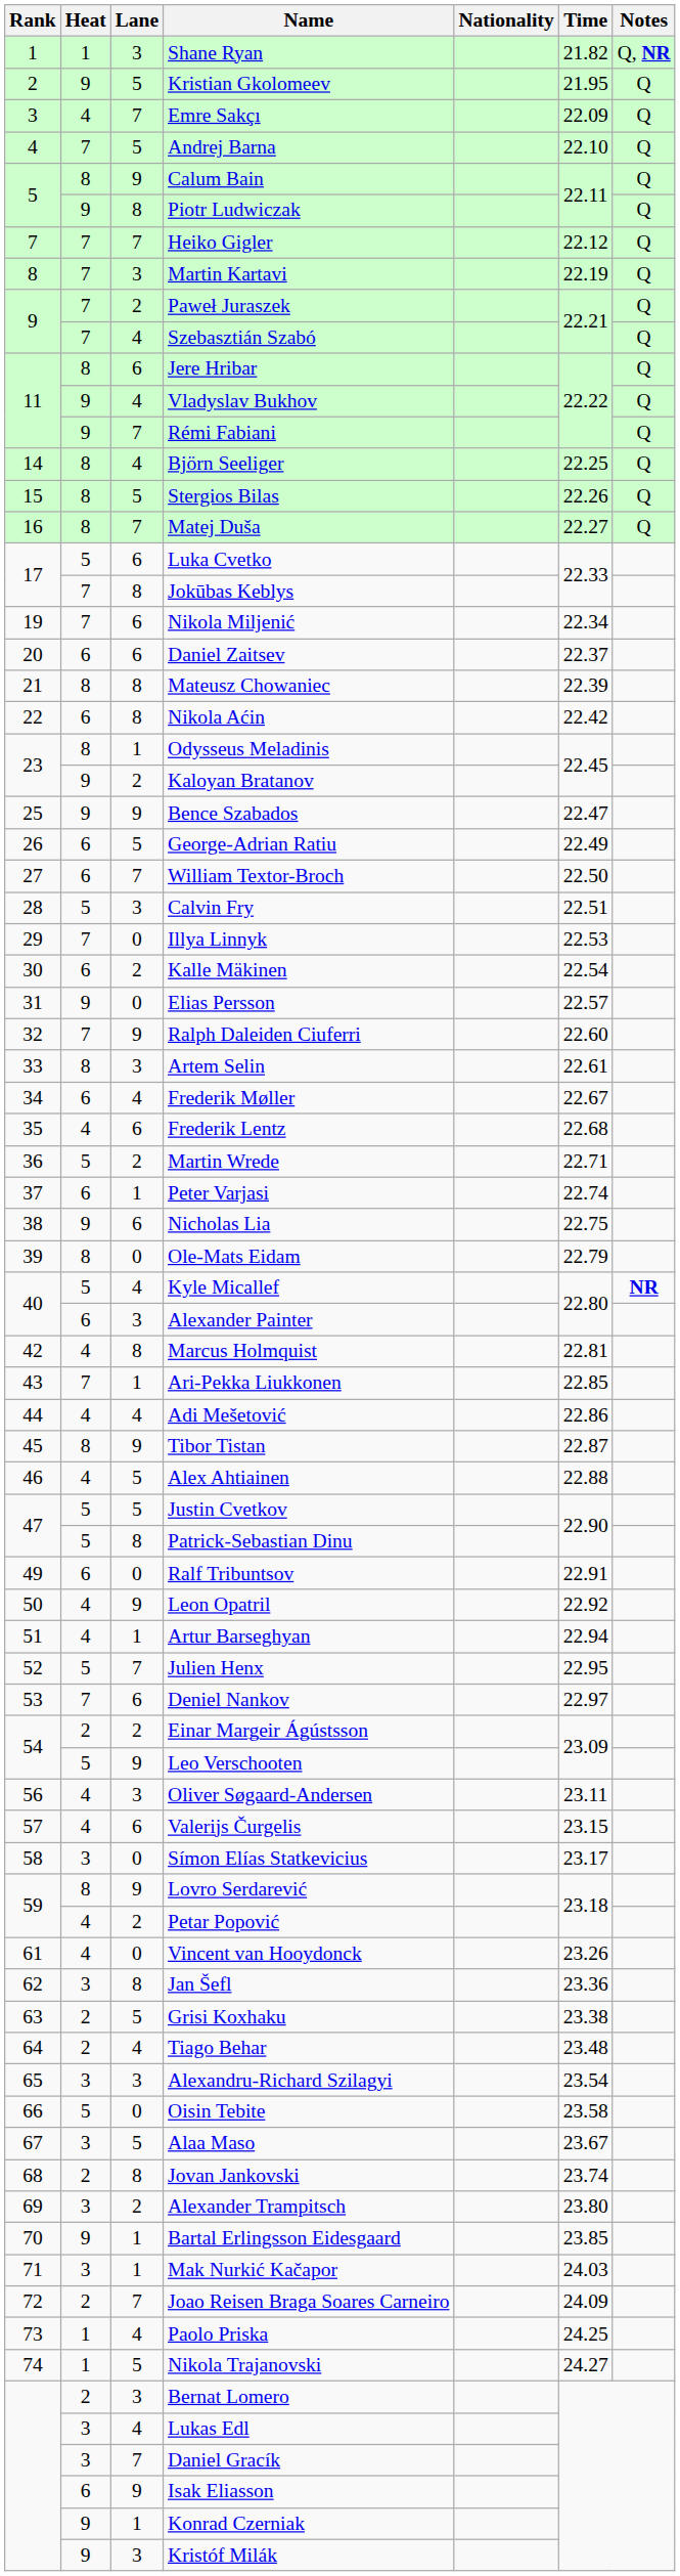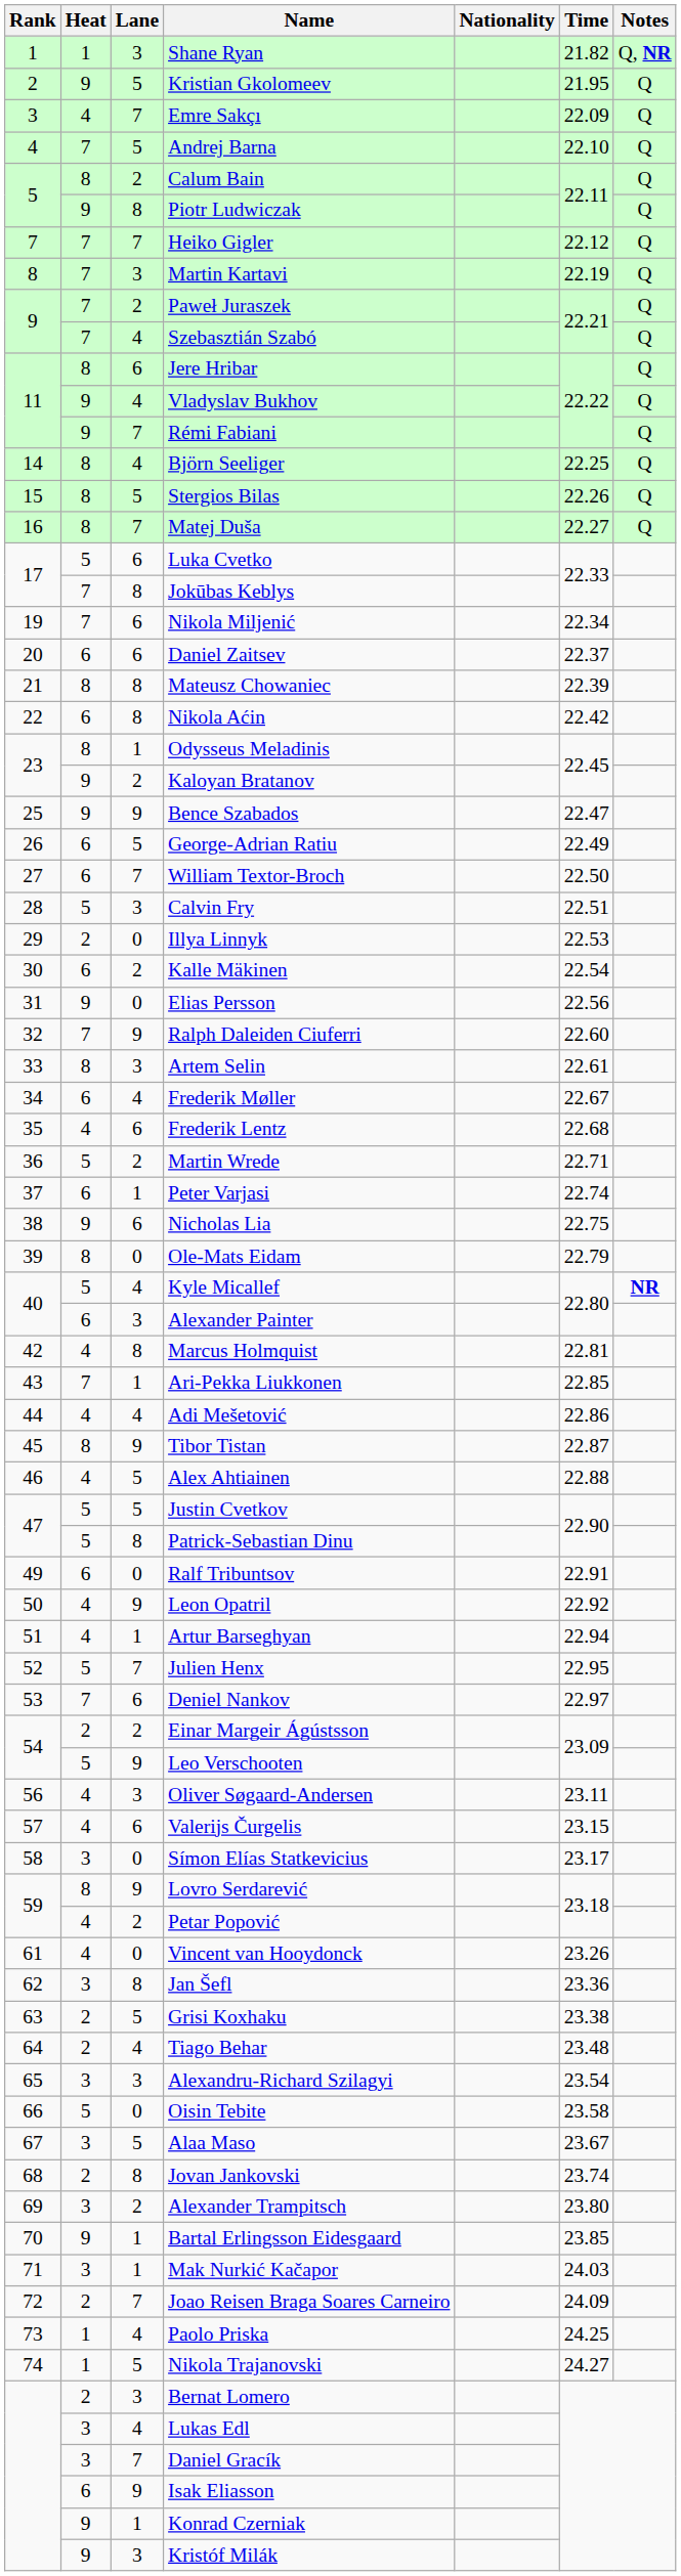 <table class="wikitable sortable" style="text-align:center">
 <tr>
 <th>Rank</th>
 <th>Heat</th>
 <th>Lane</th>
 <th>Name</th>
 <th>Nationality</th>
 <th>Time</th>
 <th>Notes</th>
 </tr>
 <tr bgcolor=ccffcc>
 <td>1</td>
 <td>1</td>
 <td>3</td>
 <td align=left><a href='#'>Shane Ryan</a></td>
 <td align=left></td>
 <td>21.82</td>
 <td>Q, <strong><a href='#'>NR</a></strong></td>
 </tr>
 <tr bgcolor=ccffcc>
 <td>2</td>
 <td>9</td>
 <td>5</td>
 <td align=left><a href='#'>Kristian Gkolomeev</a></td>
 <td align=left></td>
 <td>21.95</td>
 <td>Q</td>
 </tr>
 <tr bgcolor=ccffcc>
 <td>3</td>
 <td>4</td>
 <td>7</td>
 <td align=left><a href='#'>Emre Sakçı</a></td>
 <td align=left></td>
 <td>22.09</td>
 <td>Q</td>
 </tr>
 <tr bgcolor=ccffcc>
 <td>4</td>
 <td>7</td>
 <td>5</td>
 <td align=left><a href='#'>Andrej Barna</a></td>
 <td align=left></td>
 <td>22.10</td>
 <td>Q</td>
 </tr>
 <tr bgcolor=ccffcc>
 <td rowspan=2>5</td>
 <td>8</td>
-<td>9</td>
+<td>2</td>
 <td align=left><a href='#'>Calum Bain</a></td>
 <td align=left></td>
 <td rowspan=2>22.11</td>
 <td>Q</td>
 </tr>
 <tr bgcolor=ccffcc>
 <td>9</td>
 <td>8</td>
 <td align=left><a href='#'>Piotr Ludwiczak</a></td>
 <td align=left></td>
 <td>Q</td>
 </tr>
 <tr bgcolor=ccffcc>
 <td>7</td>
 <td>7</td>
 <td>7</td>
 <td align=left><a href='#'>Heiko Gigler</a></td>
 <td align=left></td>
 <td>22.12</td>
 <td>Q</td>
 </tr>
 <tr bgcolor=ccffcc>
 <td>8</td>
 <td>7</td>
 <td>3</td>
 <td align=left><a href='#'>Martin Kartavi</a></td>
 <td align=left></td>
 <td>22.19</td>
 <td>Q</td>
 </tr>
 <tr bgcolor=ccffcc>
 <td rowspan=2>9</td>
 <td>7</td>
 <td>2</td>
 <td align=left><a href='#'>Paweł Juraszek</a></td>
 <td align=left></td>
 <td rowspan=2>22.21</td>
 <td>Q</td>
 </tr>
 <tr bgcolor=ccffcc>
 <td>7</td>
 <td>4</td>
 <td align=left><a href='#'>Szebasztián Szabó</a></td>
 <td align=left></td>
 <td>Q</td>
 </tr>
 <tr bgcolor=ccffcc>
 <td rowspan=3>11</td>
 <td>8</td>
 <td>6</td>
 <td align=left><a href='#'>Jere Hribar</a></td>
 <td align=left></td>
 <td rowspan=3>22.22</td>
 <td>Q</td>
 </tr>
 <tr bgcolor=ccffcc>
 <td>9</td>
 <td>4</td>
 <td align=left><a href='#'>Vladyslav Bukhov</a></td>
 <td align=left></td>
 <td>Q</td>
 </tr>
 <tr bgcolor=ccffcc>
 <td>9</td>
 <td>7</td>
 <td align=left><a href='#'>Rémi Fabiani</a></td>
 <td align=left></td>
 <td>Q</td>
 </tr>
 <tr bgcolor=ccffcc>
 <td>14</td>
 <td>8</td>
 <td>4</td>
 <td align=left><a href='#'>Björn Seeliger</a></td>
 <td align=left></td>
 <td>22.25</td>
 <td>Q</td>
 </tr>
 <tr bgcolor=ccffcc>
 <td>15</td>
 <td>8</td>
 <td>5</td>
 <td align=left><a href='#'>Stergios Bilas</a></td>
 <td align=left></td>
 <td>22.26</td>
 <td>Q</td>
 </tr>
 <tr bgcolor=ccffcc>
 <td>16</td>
 <td>8</td>
 <td>7</td>
 <td align=left><a href='#'>Matej Duša</a></td>
 <td align=left></td>
 <td>22.27</td>
 <td>Q</td>
 </tr>
 <tr>
 <td rowspan=2>17</td>
 <td>5</td>
 <td>6</td>
 <td align=left><a href='#'>Luka Cvetko</a></td>
 <td align=left></td>
 <td rowspan=2>22.33</td>
 <td></td>
 </tr>
 <tr>
 <td>7</td>
 <td>8</td>
 <td align=left><a href='#'>Jokūbas Keblys</a></td>
 <td align=left></td>
 <td></td>
 </tr>
 <tr>
 <td>19</td>
 <td>7</td>
 <td>6</td>
 <td align=left><a href='#'>Nikola Miljenić</a></td>
 <td align=left></td>
 <td>22.34</td>
 <td></td>
 </tr>
 <tr>
 <td>20</td>
 <td>6</td>
 <td>6</td>
 <td align=left><a href='#'>Daniel Zaitsev</a></td>
 <td align=left></td>
 <td>22.37</td>
 <td></td>
 </tr>
 <tr>
 <td>21</td>
 <td>8</td>
 <td>8</td>
 <td align=left><a href='#'>Mateusz Chowaniec</a></td>
 <td align=left></td>
 <td>22.39</td>
 <td></td>
 </tr>
 <tr>
 <td>22</td>
 <td>6</td>
 <td>8</td>
 <td align=left><a href='#'>Nikola Aćin</a></td>
 <td align=left></td>
 <td>22.42</td>
 <td></td>
 </tr>
 <tr>
 <td rowspan=2>23</td>
 <td>8</td>
 <td>1</td>
 <td align=left><a href='#'>Odysseus Meladinis</a></td>
 <td align=left></td>
 <td rowspan=2>22.45</td>
 <td></td>
 </tr>
 <tr>
 <td>9</td>
 <td>2</td>
 <td align=left><a href='#'>Kaloyan Bratanov</a></td>
 <td align=left></td>
 <td></td>
 </tr>
 <tr>
 <td>25</td>
 <td>9</td>
 <td>9</td>
 <td align=left><a href='#'>Bence Szabados</a></td>
 <td align=left></td>
 <td>22.47</td>
 <td></td>
 </tr>
 <tr>
 <td>26</td>
 <td>6</td>
 <td>5</td>
 <td align=left><a href='#'>George-Adrian Ratiu</a></td>
 <td align=left></td>
 <td>22.49</td>
 <td></td>
 </tr>
 <tr>
 <td>27</td>
 <td>6</td>
 <td>7</td>
 <td align=left><a href='#'>William Textor-Broch</a></td>
 <td align=left></td>
 <td>22.50</td>
 <td></td>
 </tr>
 <tr>
 <td>28</td>
 <td>5</td>
 <td>3</td>
 <td align=left><a href='#'>Calvin Fry</a></td>
 <td align=left></td>
 <td>22.51</td>
 <td></td>
 </tr>
 <tr>
 <td>29</td>
-<td>7</td>
+<td>2</td>
 <td>0</td>
 <td align=left><a href='#'>Illya Linnyk</a></td>
 <td align=left></td>
 <td>22.53</td>
 <td></td>
 </tr>
 <tr>
 <td>30</td>
 <td>6</td>
 <td>2</td>
 <td align=left><a href='#'>Kalle Mäkinen</a></td>
 <td align=left></td>
 <td>22.54</td>
 <td></td>
 </tr>
 <tr>
 <td>31</td>
 <td>9</td>
 <td>0</td>
 <td align=left><a href='#'>Elias Persson</a></td>
 <td align=left></td>
-<td>22.57</td>
+<td>22.56</td>
 <td></td>
 </tr>
 <tr>
 <td>32</td>
 <td>7</td>
 <td>9</td>
 <td align=left><a href='#'>Ralph Daleiden Ciuferri</a></td>
 <td align=left></td>
 <td>22.60</td>
 <td></td>
 </tr>
 <tr>
 <td>33</td>
 <td>8</td>
 <td>3</td>
 <td align=left><a href='#'>Artem Selin</a></td>
 <td align=left></td>
 <td>22.61</td>
 <td></td>
 </tr>
 <tr>
 <td>34</td>
 <td>6</td>
 <td>4</td>
 <td align=left><a href='#'>Frederik Møller</a></td>
 <td align=left></td>
 <td>22.67</td>
 <td></td>
 </tr>
 <tr>
 <td>35</td>
 <td>4</td>
 <td>6</td>
 <td align=left><a href='#'>Frederik Lentz</a></td>
 <td align=left></td>
 <td>22.68</td>
 <td></td>
 </tr>
 <tr>
 <td>36</td>
 <td>5</td>
 <td>2</td>
 <td align=left><a href='#'>Martin Wrede</a></td>
 <td align=left></td>
 <td>22.71</td>
 <td></td>
 </tr>
 <tr>
 <td>37</td>
 <td>6</td>
 <td>1</td>
 <td align=left><a href='#'>Peter Varjasi</a></td>
 <td align=left></td>
 <td>22.74</td>
 <td></td>
 </tr>
 <tr>
 <td>38</td>
 <td>9</td>
 <td>6</td>
 <td align=left><a href='#'>Nicholas Lia</a></td>
 <td align=left></td>
 <td>22.75</td>
 <td></td>
 </tr>
 <tr>
 <td>39</td>
 <td>8</td>
 <td>0</td>
 <td align=left><a href='#'>Ole-Mats Eidam</a></td>
 <td align=left></td>
 <td>22.79</td>
 <td></td>
 </tr>
 <tr>
 <td rowspan=2>40</td>
 <td>5</td>
 <td>4</td>
 <td align=left><a href='#'>Kyle Micallef</a></td>
 <td align=left></td>
 <td rowspan=2>22.80</td>
 <td><strong><a href='#'>NR</a></strong></td>
 </tr>
 <tr>
 <td>6</td>
 <td>3</td>
 <td align=left><a href='#'>Alexander Painter</a></td>
 <td align=left></td>
 <td></td>
 </tr>
 <tr>
 <td>42</td>
 <td>4</td>
 <td>8</td>
 <td align=left><a href='#'>Marcus Holmquist</a></td>
 <td align=left></td>
 <td>22.81</td>
 <td></td>
 </tr>
 <tr>
 <td>43</td>
 <td>7</td>
 <td>1</td>
 <td align=left><a href='#'>Ari-Pekka Liukkonen</a></td>
 <td align=left></td>
 <td>22.85</td>
 <td></td>
 </tr>
 <tr>
 <td>44</td>
 <td>4</td>
 <td>4</td>
 <td align=left><a href='#'>Adi Mešetović</a></td>
 <td align=left></td>
 <td>22.86</td>
 <td></td>
 </tr>
 <tr>
 <td>45</td>
 <td>8</td>
 <td>9</td>
 <td align=left><a href='#'>Tibor Tistan</a></td>
 <td align=left></td>
 <td>22.87</td>
 <td></td>
 </tr>
 <tr>
 <td>46</td>
 <td>4</td>
 <td>5</td>
 <td align=left><a href='#'>Alex Ahtiainen</a></td>
 <td align=left></td>
 <td>22.88</td>
 <td></td>
 </tr>
 <tr>
 <td rowspan=2>47</td>
 <td>5</td>
 <td>5</td>
 <td align=left><a href='#'>Justin Cvetkov</a></td>
 <td align=left></td>
 <td rowspan=2>22.90</td>
 <td></td>
 </tr>
 <tr>
 <td>5</td>
 <td>8</td>
 <td align=left><a href='#'>Patrick-Sebastian Dinu</a></td>
 <td align=left></td>
 <td></td>
 </tr>
 <tr>
 <td>49</td>
 <td>6</td>
 <td>0</td>
 <td align=left><a href='#'>Ralf Tribuntsov</a></td>
 <td align=left></td>
 <td>22.91</td>
 <td></td>
 </tr>
 <tr>
 <td>50</td>
 <td>4</td>
 <td>9</td>
 <td align=left><a href='#'>Leon Opatril</a></td>
 <td align=left></td>
 <td>22.92</td>
 <td></td>
 </tr>
 <tr>
 <td>51</td>
 <td>4</td>
 <td>1</td>
 <td align=left><a href='#'>Artur Barseghyan</a></td>
 <td align=left></td>
 <td>22.94</td>
 <td></td>
 </tr>
 <tr>
 <td>52</td>
 <td>5</td>
 <td>7</td>
 <td align=left><a href='#'>Julien Henx</a></td>
 <td align=left></td>
 <td>22.95</td>
 <td></td>
 </tr>
 <tr>
 <td>53</td>
 <td>7</td>
 <td>6</td>
 <td align=left><a href='#'>Deniel Nankov</a></td>
 <td align=left></td>
 <td>22.97</td>
 <td></td>
 </tr>
 <tr>
 <td rowspan=2>54</td>
 <td>2</td>
 <td>2</td>
 <td align=left><a href='#'>Einar Margeir Ágústsson</a></td>
 <td align=left></td>
 <td rowspan=2>23.09</td>
 <td></td>
 </tr>
 <tr>
 <td>5</td>
 <td>9</td>
 <td align=left><a href='#'>Leo Verschooten</a></td>
 <td align=left></td>
 <td></td>
 </tr>
 <tr>
 <td>56</td>
 <td>4</td>
 <td>3</td>
 <td align=left><a href='#'>Oliver Søgaard-Andersen</a></td>
 <td align=left></td>
 <td>23.11</td>
 <td></td>
 </tr>
 <tr>
 <td>57</td>
 <td>4</td>
 <td>6</td>
 <td align=left><a href='#'>Valerijs Čurgelis</a></td>
 <td align=left></td>
 <td>23.15</td>
 <td></td>
 </tr>
 <tr>
 <td>58</td>
 <td>3</td>
 <td>0</td>
 <td align=left><a href='#'>Símon Elías Statkevicius</a></td>
 <td align=left></td>
 <td>23.17</td>
 <td></td>
 </tr>
 <tr>
 <td rowspan=2>59</td>
 <td>8</td>
 <td>9</td>
 <td align=left><a href='#'>Lovro Serdarević</a></td>
 <td align=left></td>
 <td rowspan=2>23.18</td>
 <td></td>
 </tr>
 <tr>
 <td>4</td>
 <td>2</td>
 <td align=left><a href='#'>Petar Popović</a></td>
 <td align=left></td>
 <td></td>
 </tr>
 <tr>
 <td>61</td>
 <td>4</td>
 <td>0</td>
 <td align=left><a href='#'>Vincent van Hooydonck</a></td>
 <td align=left></td>
 <td>23.26</td>
 <td></td>
 </tr>
 <tr>
 <td>62</td>
 <td>3</td>
 <td>8</td>
 <td align=left><a href='#'>Jan Šefl</a></td>
 <td align=left></td>
 <td>23.36</td>
 <td></td>
 </tr>
 <tr>
 <td>63</td>
 <td>2</td>
 <td>5</td>
 <td align=left><a href='#'>Grisi Koxhaku</a></td>
 <td align=left></td>
 <td>23.38</td>
 <td></td>
 </tr>
 <tr>
 <td>64</td>
 <td>2</td>
 <td>4</td>
 <td align=left><a href='#'>Tiago Behar</a></td>
 <td align=left></td>
 <td>23.48</td>
 <td></td>
 </tr>
 <tr>
 <td>65</td>
 <td>3</td>
 <td>3</td>
 <td align=left><a href='#'>Alexandru-Richard Szilagyi</a></td>
 <td align=left></td>
 <td>23.54</td>
 <td></td>
 </tr>
 <tr>
 <td>66</td>
 <td>5</td>
 <td>0</td>
 <td align=left><a href='#'>Oisin Tebite</a></td>
 <td align=left></td>
 <td>23.58</td>
 <td></td>
 </tr>
 <tr>
 <td>67</td>
 <td>3</td>
 <td>5</td>
 <td align=left><a href='#'>Alaa Maso</a></td>
 <td align=left></td>
 <td>23.67</td>
 <td></td>
 </tr>
 <tr>
 <td>68</td>
 <td>2</td>
 <td>8</td>
 <td align=left><a href='#'>Jovan Jankovski</a></td>
 <td align=left></td>
 <td>23.74</td>
 <td></td>
 </tr>
 <tr>
 <td>69</td>
 <td>3</td>
 <td>2</td>
 <td align=left><a href='#'>Alexander Trampitsch</a></td>
 <td align=left></td>
 <td>23.80</td>
 <td></td>
 </tr>
 <tr>
 <td>70</td>
 <td>9</td>
 <td>1</td>
 <td align=left><a href='#'>Bartal Erlingsson Eidesgaard</a></td>
 <td align=left></td>
 <td>23.85</td>
 <td></td>
 </tr>
 <tr>
 <td>71</td>
 <td>3</td>
 <td>1</td>
 <td align=left><a href='#'>Mak Nurkić Kačapor</a></td>
 <td align=left></td>
 <td>24.03</td>
 <td></td>
 </tr>
 <tr>
 <td>72</td>
 <td>2</td>
 <td>7</td>
 <td align=left><a href='#'>Joao Reisen Braga Soares Carneiro</a></td>
 <td align=left></td>
 <td>24.09</td>
 <td></td>
 </tr>
 <tr>
 <td>73</td>
 <td>1</td>
 <td>4</td>
 <td align=left><a href='#'>Paolo Priska</a></td>
 <td align=left></td>
 <td>24.25</td>
 <td></td>
 </tr>
 <tr>
 <td>74</td>
 <td>1</td>
 <td>5</td>
 <td align=left><a href='#'>Nikola Trajanovski</a></td>
 <td align=left></td>
 <td>24.27</td>
 <td></td>
 </tr>
 <tr>
 <td rowspan=6></td>
 <td>2</td>
 <td>3</td>
 <td align=left><a href='#'>Bernat Lomero</a></td>
 <td align=left></td>
 <td colspan=2 rowspan=6></td>
 </tr>
 <tr>
 <td>3</td>
 <td>4</td>
 <td align=left><a href='#'>Lukas Edl</a></td>
 <td align=left></td>
 </tr>
 <tr>
 <td>3</td>
 <td>7</td>
 <td align=left><a href='#'>Daniel Gracík</a></td>
 <td align=left></td>
 </tr>
 <tr>
 <td>6</td>
 <td>9</td>
 <td align=left><a href='#'>Isak Eliasson</a></td>
 <td align=left></td>
 </tr>
 <tr>
 <td>9</td>
 <td>1</td>
 <td align=left><a href='#'>Konrad Czerniak</a></td>
 <td align=left></td>
 </tr>
 <tr>
 <td>9</td>
 <td>3</td>
 <td align=left><a href='#'>Kristóf Milák</a></td>
 <td align=left></td>
 </tr>
 </table>
